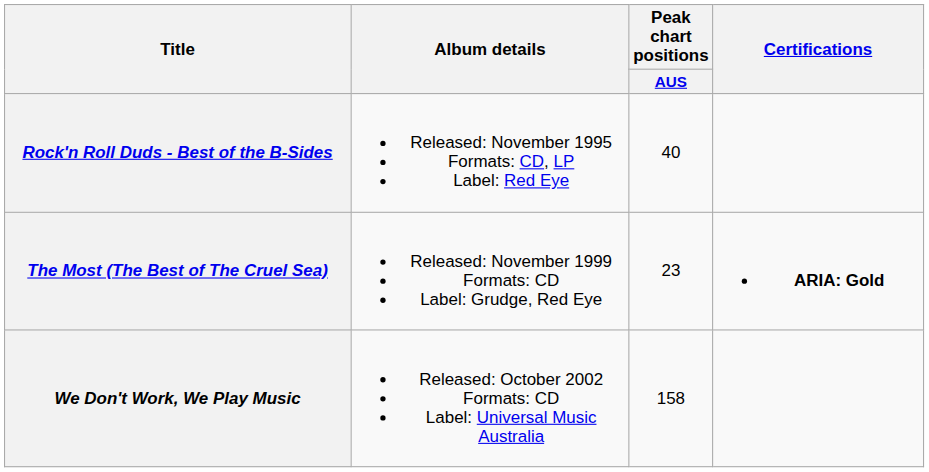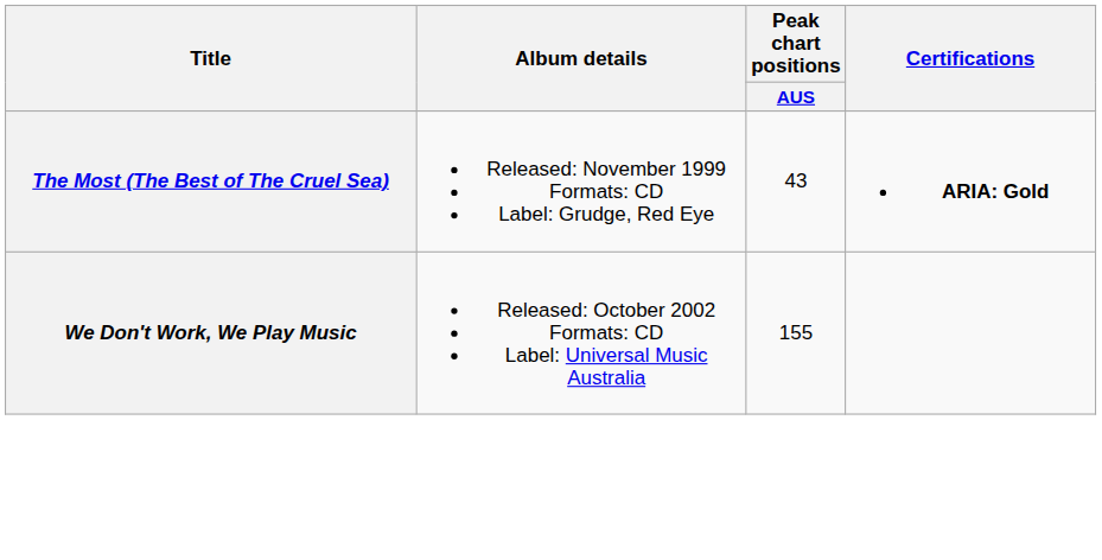 <table class="wikitable plainrowheaders" style="text-align:center;">
 <tr>
 <th scope="col" rowspan="2" style="width:20em;">Title</th>
 <th scope="col" rowspan="2" style="width:16em;">Album details</th>
 <th scope="col" colspan="1">Peak chart positions</th>
 <th scope="col" rowspan="2" style="width:12em;"><a href='#'>Certifications</a></th>
 </tr>
 <tr>
 <th scope="col" style="width:3em;font-size:90%;"><a href='#'>AUS</a><br></th>
 </tr>
 <tr>
-<th scope="row"><em><a href='#'>Rock'n Roll Duds - Best of the B-Sides</a></em></th>
-<td><br><ul><li>Released: November 1995</li><li>Formats: <a href='#'>CD</a>, <a href='#'>LP</a></li><li>Label: <a href='#'>Red Eye</a></li></ul></td>
-<td>40</td>
-<td></td>
-</tr>
-<tr>
 <th scope="row"><em><a href='#'>The Most (The Best of The Cruel Sea)</a></em></th>
 <td><br><ul><li>Released: November 1999</li><li>Formats: CD</li><li>Label: Grudge, Red Eye</li></ul></td>
-<td>23</td>
+<td>43</td>
 <td><strong><br><ul><li>ARIA: Gold</li></ul></strong></td>
 </tr>
 <tr>
 <th scope="row"><em>We Don't Work, We Play Music</em></th>
 <td><br><ul><li>Released: October 2002</li><li>Formats: CD</li><li>Label: <a href='#'>Universal Music Australia</a></li></ul></td>
-<td>158</td>
+<td>155</td>
 <td></td>
 </tr>
 </table>
